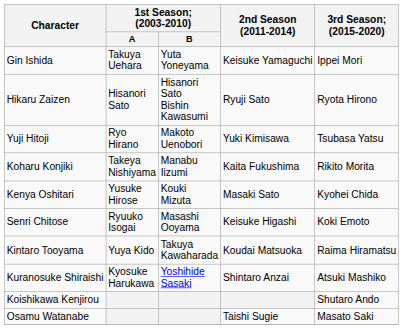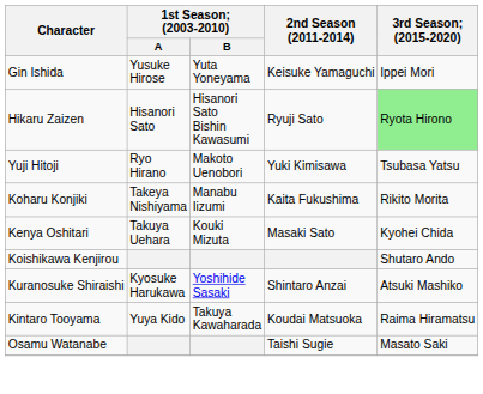 <table class="wikitable">
 <tr>
 <th scope="col" rowspan="2">Character</th>
 <th scope="col" colspan="2">1st Season;<br>(2003-2010)</th>
 <th scope="col" rowspan="2">2nd Season<br>(2011-2014)</th>
 <th scope="col" rowspan="2">3rd Season;<br>(2015-2020)</th>
 </tr>
 <tr>
 <th scope="col" style="width:3em;font-size:90%;">A</th>
 <th scope="col" style="width:3em;font-size:90%;">B</th>
 </tr>
 <tr>
 <td>Gin Ishida</td>
-<td>Takuya Uehara</td>
+<td>Yusuke Hirose</td>
 <td>Yuta Yoneyama</td>
 <td>Keisuke Yamaguchi</td>
 <td>Ippei Mori</td>
 </tr>
 <tr>
 <td>Hikaru Zaizen</td>
 <td>Hisanori Sato</td>
 <td>Hisanori Sato<br>Bishin Kawasumi</td>
 <td>Ryuji Sato</td>
-<td>Ryota Hirono</td>
+<td style="background: lightgreen;">Ryota Hirono</td>
 </tr>
 <tr>
 <td>Yuji Hitoji</td>
 <td>Ryo Hirano</td>
 <td>Makoto Uenobori</td>
 <td>Yuki Kimisawa</td>
 <td>Tsubasa Yatsu</td>
 </tr>
 <tr>
 <td>Koharu Konjiki</td>
 <td>Takeya Nishiyama</td>
 <td>Manabu Iizumi</td>
 <td>Kaita Fukushima</td>
 <td>Rikito Morita</td>
 </tr>
 <tr>
 <td>Kenya Oshitari</td>
-<td>Yusuke Hirose</td>
+<td>Takuya Uehara</td>
 <td>Kouki Mizuta</td>
 <td>Masaki Sato</td>
 <td>Kyohei Chida</td>
 </tr>
 <tr>
-<td>Senri Chitose</td>
-<td>Ryuuko Isogai</td>
-<td>Masashi Ooyama</td>
-<td>Keisuke Higashi</td>
-<td>Koki Emoto</td>
-</tr>
-<tr>
-<td>Kintaro Tooyama</td>
-<td>Yuya Kido</td>
-<td>Takuya Kawaharada</td>
-<td>Koudai Matsuoka</td>
-<td>Raima Hiramatsu</td>
+<td>Koishikawa Kenjirou</td>
+<th scope="row"></th>
+<th scope="row"></th>
+<th scope="row"></th>
+<td>Shutaro Ando</td>
 </tr>
 <tr>
 <td>Kuranosuke Shiraishi</td>
 <td>Kyosuke Harukawa</td>
 <td><a href='#'>Yoshihide Sasaki</a></td>
 <td>Shintaro Anzai</td>
 <td>Atsuki Mashiko</td>
 </tr>
 <tr>
-<td>Koishikawa Kenjirou</td>
-<th scope="row"></th>
-<th scope="row"></th>
-<th scope="row"></th>
-<td>Shutaro Ando</td>
+<td>Kintaro Tooyama</td>
+<td>Yuya Kido</td>
+<td>Takuya Kawaharada</td>
+<td>Koudai Matsuoka</td>
+<td>Raima Hiramatsu</td>
 </tr>
 <tr>
 <td>Osamu Watanabe</td>
 <th scope="row"></th>
 <th scope="row"></th>
 <td>Taishi Sugie</td>
 <td>Masato Saki</td>
 </tr>
 <tr>
 </tr>
 </table>
